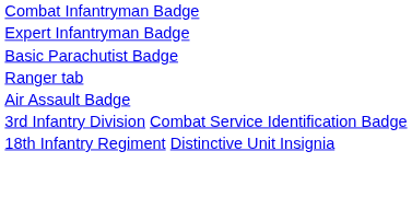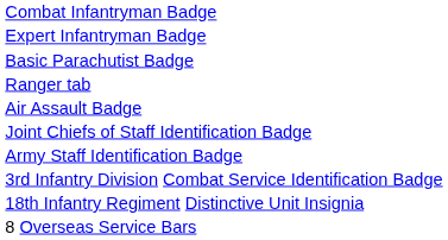 <table>
 <tr>
 <td></td>
 <td><a href='#'>Combat Infantryman Badge</a></td>
 </tr>
 <tr>
 <td></td>
 <td><a href='#'>Expert Infantryman Badge</a></td>
 </tr>
 <tr>
 <td></td>
 <td><a href='#'>Basic Parachutist Badge</a></td>
 </tr>
 <tr>
 <td></td>
 <td><a href='#'>Ranger tab</a></td>
 </tr>
 <tr>
 <td></td>
 <td><a href='#'>Air Assault Badge</a></td>
 </tr>
 <tr>
 <td></td>
+<td><a href='#'>Joint Chiefs of Staff Identification Badge</a></td>
+</tr>
+<tr>
+<td></td>
+<td><a href='#'>Army Staff Identification Badge</a></td>
+</tr>
+<tr>
+<td></td>
 <td><a href='#'>3rd Infantry Division</a> <a href='#'>Combat Service Identification Badge</a></td>
 </tr>
 <tr>
 <td></td>
 <td><a href='#'>18th Infantry Regiment</a> <a href='#'>Distinctive Unit Insignia</a></td>
 </tr>
+<tr>
+<td></td>
+<td>8 <a href='#'>Overseas Service Bars</a></td>
+</tr>
 </table>
